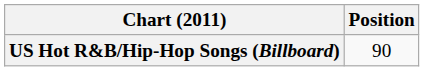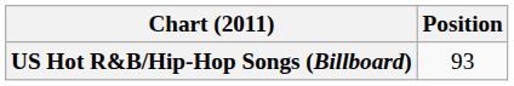 <table class="wikitable plainrowheaders" style="text-align:center">
 <tr>
 <th scope="col">Chart (2011)</th>
 <th scope="col">Position</th>
 </tr>
 <tr>
 <th scope="row">US Hot R&B/Hip-Hop Songs (<em>Billboard</em>)</th>
-<td>90</td>
+<td>93</td>
 </tr>
 </table>
